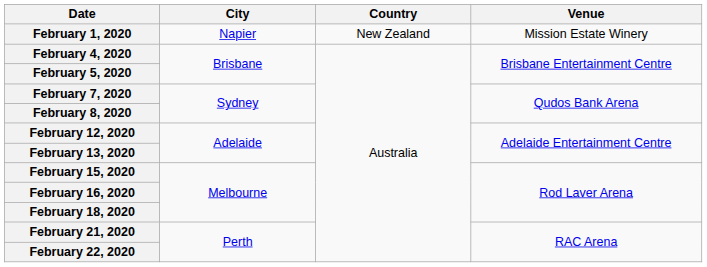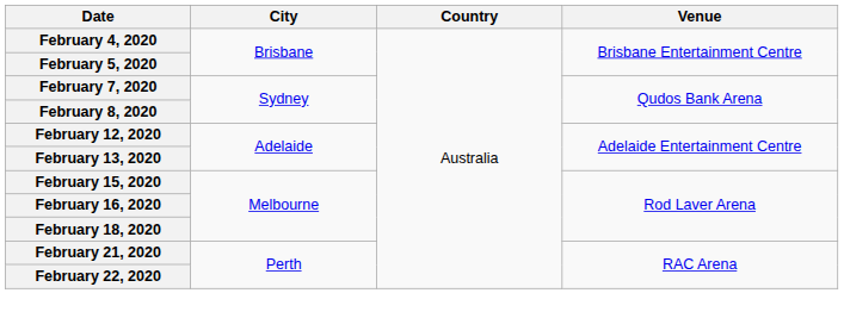 <table class="wikitable plainrowheaders" style="text-align:center;">
 <tr>
 <th scope="col" style="width:12em;">Date</th>
 <th scope="col" style="width:12em;">City</th>
 <th scope="col" style="width:12em;">Country</th>
 <th scope="col" style="width:18em;">Venue</th>
-</tr>
-<tr>
-<th scope="row">February 1, 2020</th>
-<td><a href='#'>Napier</a></td>
-<td>New Zealand</td>
-<td>Mission Estate Winery</td>
 </tr>
 <tr>
 <th scope="row">February 4, 2020</th>
 <td rowspan="2"><a href='#'>Brisbane</a></td>
 <td rowspan="11">Australia</td>
 <td rowspan="2"><a href='#'>Brisbane Entertainment Centre</a></td>
 </tr>
 <tr>
 <th scope="row">February 5, 2020</th>
 </tr>
 <tr>
 <th scope="row">February 7, 2020</th>
 <td rowspan="2"><a href='#'>Sydney</a></td>
 <td rowspan="2"><a href='#'>Qudos Bank Arena</a></td>
 </tr>
 <tr>
 <th scope="row">February 8, 2020</th>
 </tr>
 <tr>
 <th scope="row">February 12, 2020</th>
 <td rowspan="2"><a href='#'>Adelaide</a></td>
 <td rowspan="2"><a href='#'>Adelaide Entertainment Centre</a></td>
 </tr>
 <tr>
 <th scope="row">February 13, 2020</th>
 </tr>
 <tr>
 <th scope="row">February 15, 2020</th>
 <td rowspan="3"><a href='#'>Melbourne</a></td>
 <td rowspan="3"><a href='#'>Rod Laver Arena</a></td>
 </tr>
 <tr>
 <th scope="row">February 16, 2020</th>
 </tr>
 <tr>
 <th scope="row">February 18, 2020</th>
 </tr>
 <tr>
 <th scope="row">February 21, 2020</th>
 <td rowspan="2"><a href='#'>Perth</a></td>
 <td rowspan="2"><a href='#'>RAC Arena</a></td>
 </tr>
 <tr>
 <th scope="row">February 22, 2020</th>
 </tr>
 </table>
